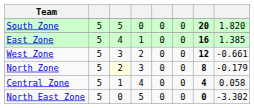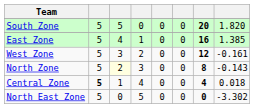 <table class="wikitable" style="text-align:center">
 <tr>
 <th style="width:120px">Team</th>
 <th style="width:25px"></th>
 <th style="width:25px"></th>
 <th style="width:25px"></th>
 <th style="width:25px"></th>
 <th style="width:25px"></th>
 <th style="width:25px"></th>
 <th style="width:40px"></th>
 </tr>
 <tr>
 </tr>
 <tr style="background:#cfc;">
 <td style="text-align:left"><a href='#'>South Zone</a></td>
 <td>5</td>
 <td>5</td>
 <td>0</td>
 <td>0</td>
 <td>0</td>
 <td><strong>20</strong></td>
 <td>1.820</td>
 </tr>
 <tr>
 </tr>
 <tr style="background:#cfc;">
 <td style="text-align:left"><a href='#'>East Zone</a></td>
 <td>5</td>
 <td>4</td>
 <td>1</td>
 <td>0</td>
 <td>0</td>
 <td><strong>16</strong></td>
 <td>1.385</td>
 </tr>
 <tr>
 <td style="text-align:left"><a href='#'>West Zone</a></td>
 <td>5</td>
 <td>3</td>
 <td>2</td>
 <td>0</td>
 <td>0</td>
 <td><strong>12</strong></td>
-<td>-0.661</td>
+<td>-0.161</td>
 </tr>
 <tr>
 <td style="text-align:left"><a href='#'>North Zone</a></td>
 <td>5</td>
 <td style="background: lightyellow;">2</td>
 <td>3</td>
 <td>0</td>
 <td>0</td>
 <td><strong>8</strong></td>
-<td>-0.179</td>
+<td>-0.143</td>
 </tr>
 <tr>
 <td style="text-align:left"><a href='#'>Central Zone</a></td>
-<td>5</td>
+<td><strong>5</strong></td>
 <td>1</td>
 <td>4</td>
 <td>0</td>
 <td>0</td>
 <td><strong>4</strong></td>
-<td>0.058</td>
+<td>0.018</td>
 </tr>
 <tr>
 <td style="text-align:left"><a href='#'>North East Zone</a></td>
 <td>5</td>
 <td>0</td>
 <td>5</td>
 <td>0</td>
 <td>0</td>
 <td><strong>0</strong></td>
 <td>-3.302</td>
 </tr>
 </table>
